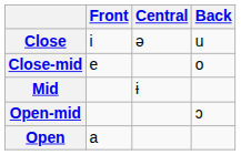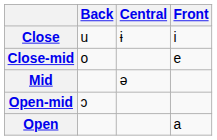 <table class="wikitable">
 <tr>
 <th></th>
+<th><a href='#'>Back</a></th>
+<th><a href='#'>Central</a></th>
 <th><a href='#'>Front</a></th>
-<th><a href='#'>Central</a></th>
-<th><a href='#'>Back</a></th>
 </tr>
 <tr>
 <th><a href='#'>Close</a></th>
+<td>u</td>
+<td>ɨ</td>
 <td>i</td>
-<td>ǝ</td>
-<td>u</td>
 </tr>
 <tr>
 <th><a href='#'>Close-mid</a></th>
+<td>o</td>
+<td></td>
 <td>e</td>
-<td></td>
-<td>o</td>
 </tr>
 <tr>
 <th><a href='#'>Mid</a></th>
 <td></td>
-<td>ɨ</td>
+<td>ǝ</td>
 <td></td>
 </tr>
 <tr>
 <th><a href='#'>Open-mid</a></th>
+<td>ɔ</td>
 <td></td>
 <td></td>
-<td>ɔ</td>
 </tr>
 <tr>
 <th><a href='#'>Open</a></th>
-<td>a</td>
 <td></td>
 <td></td>
+<td>a</td>
 </tr>
 </table>
